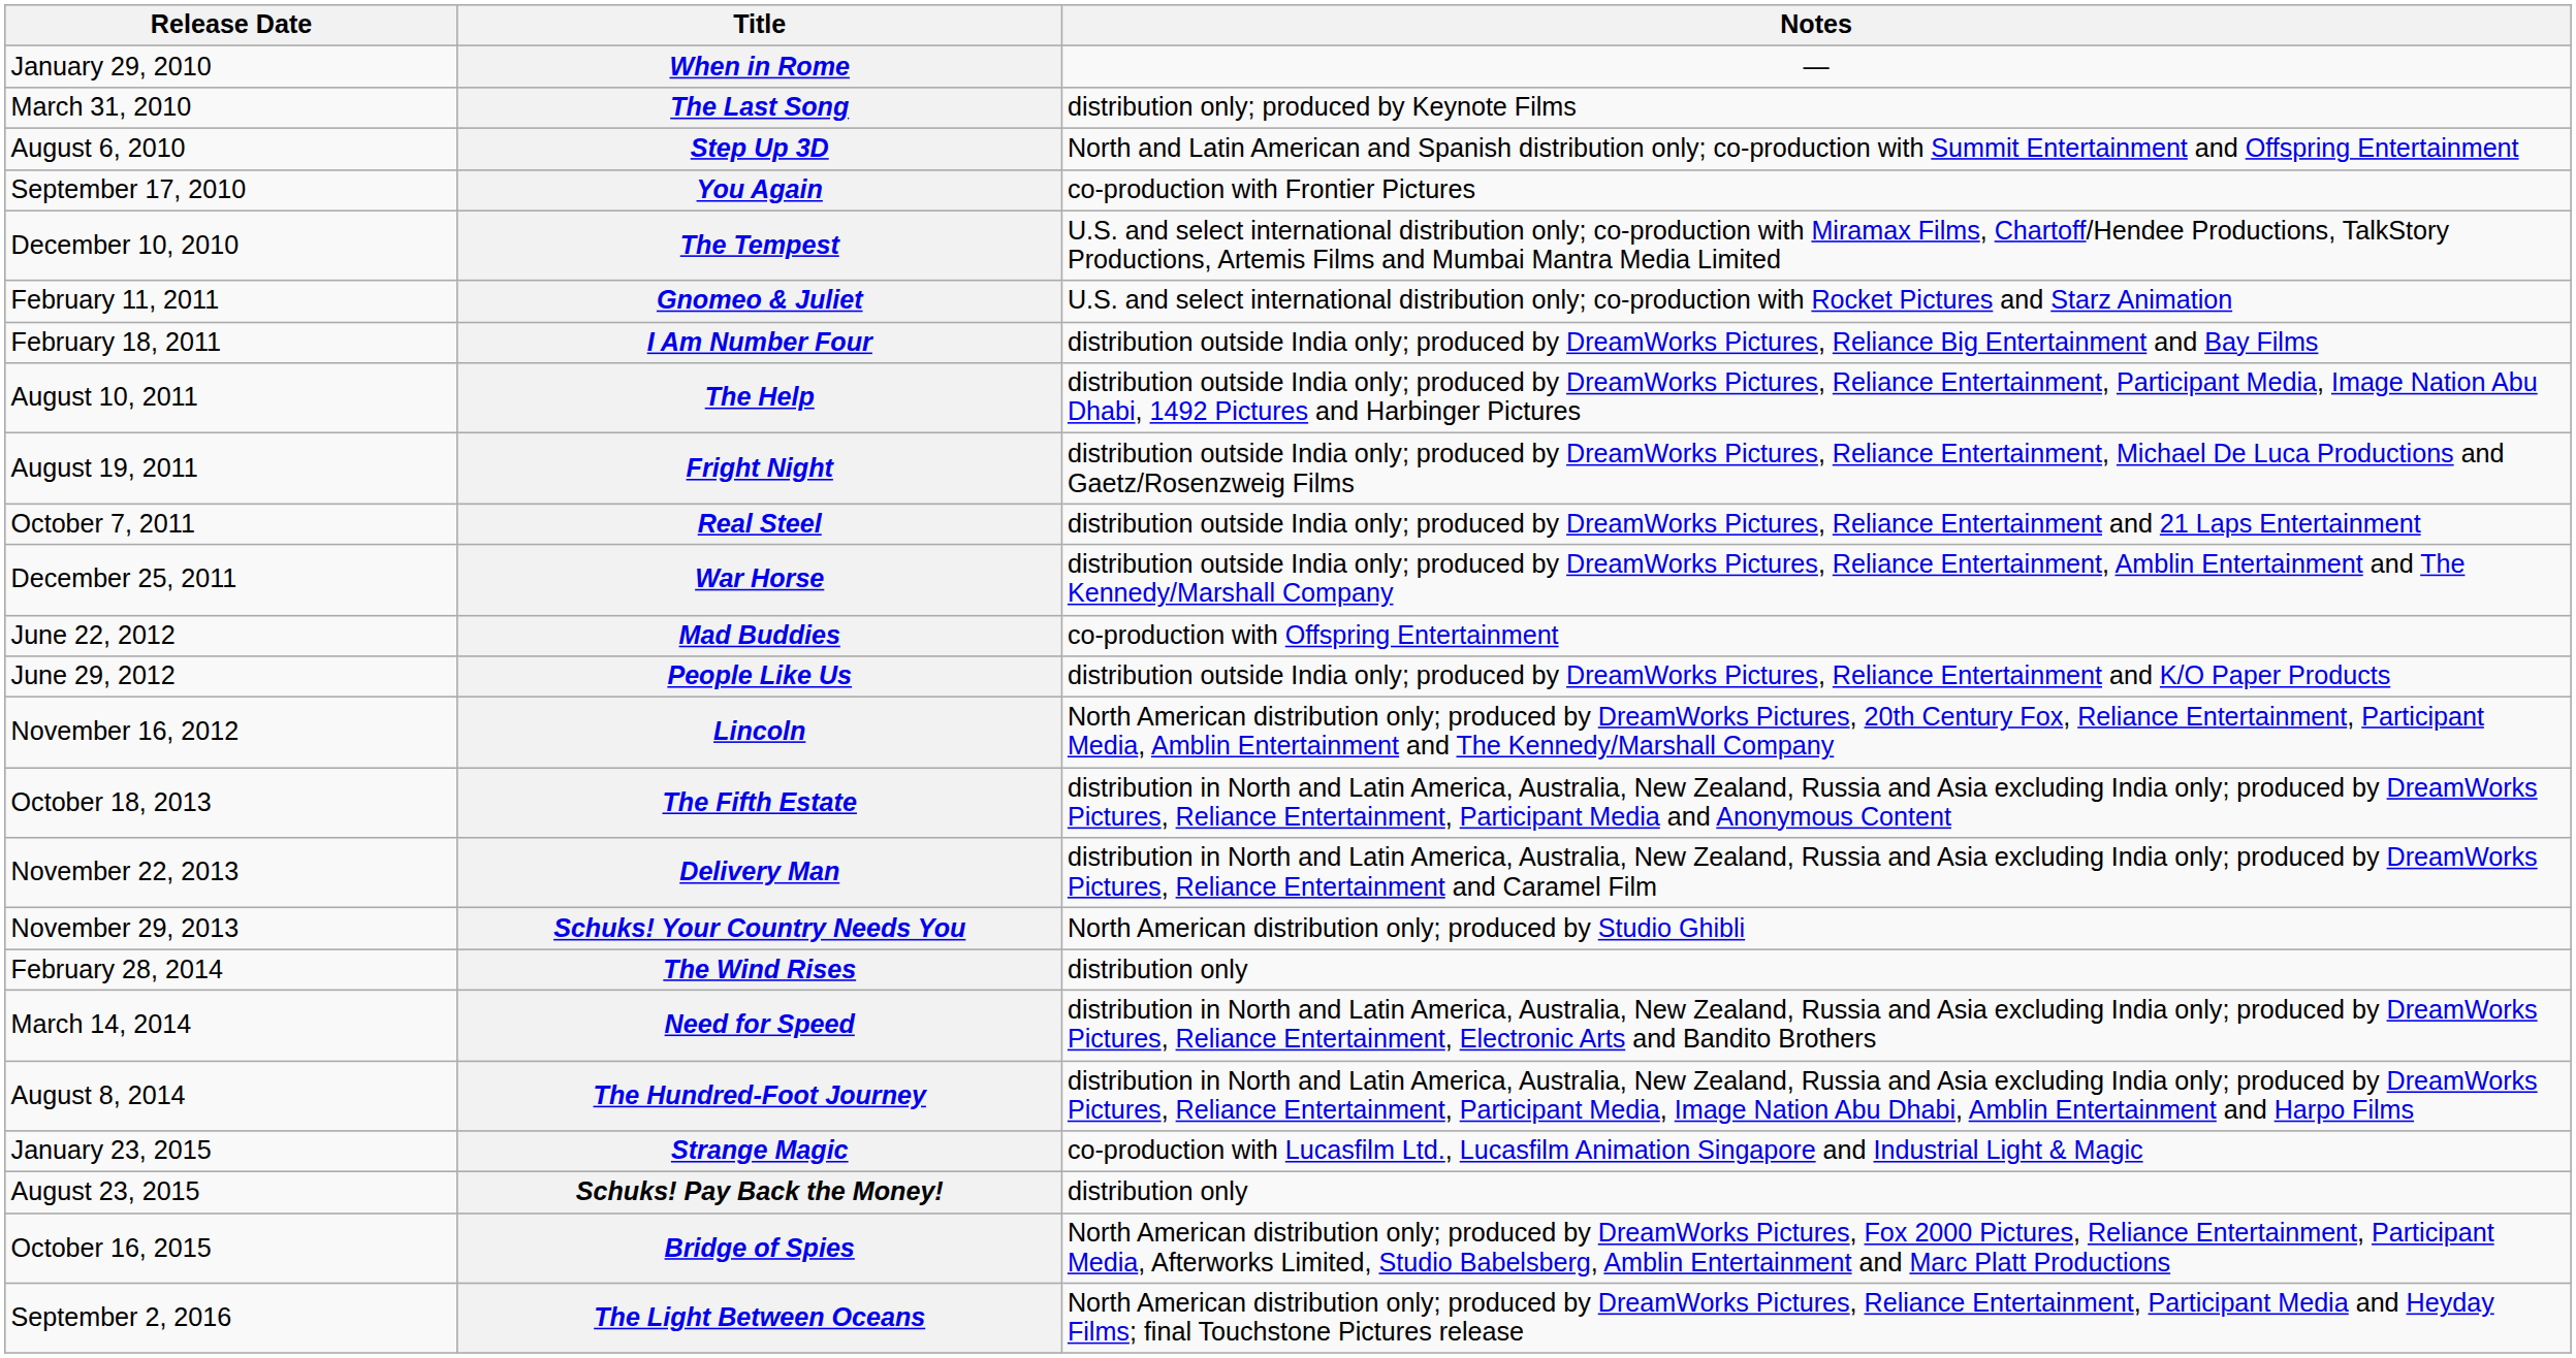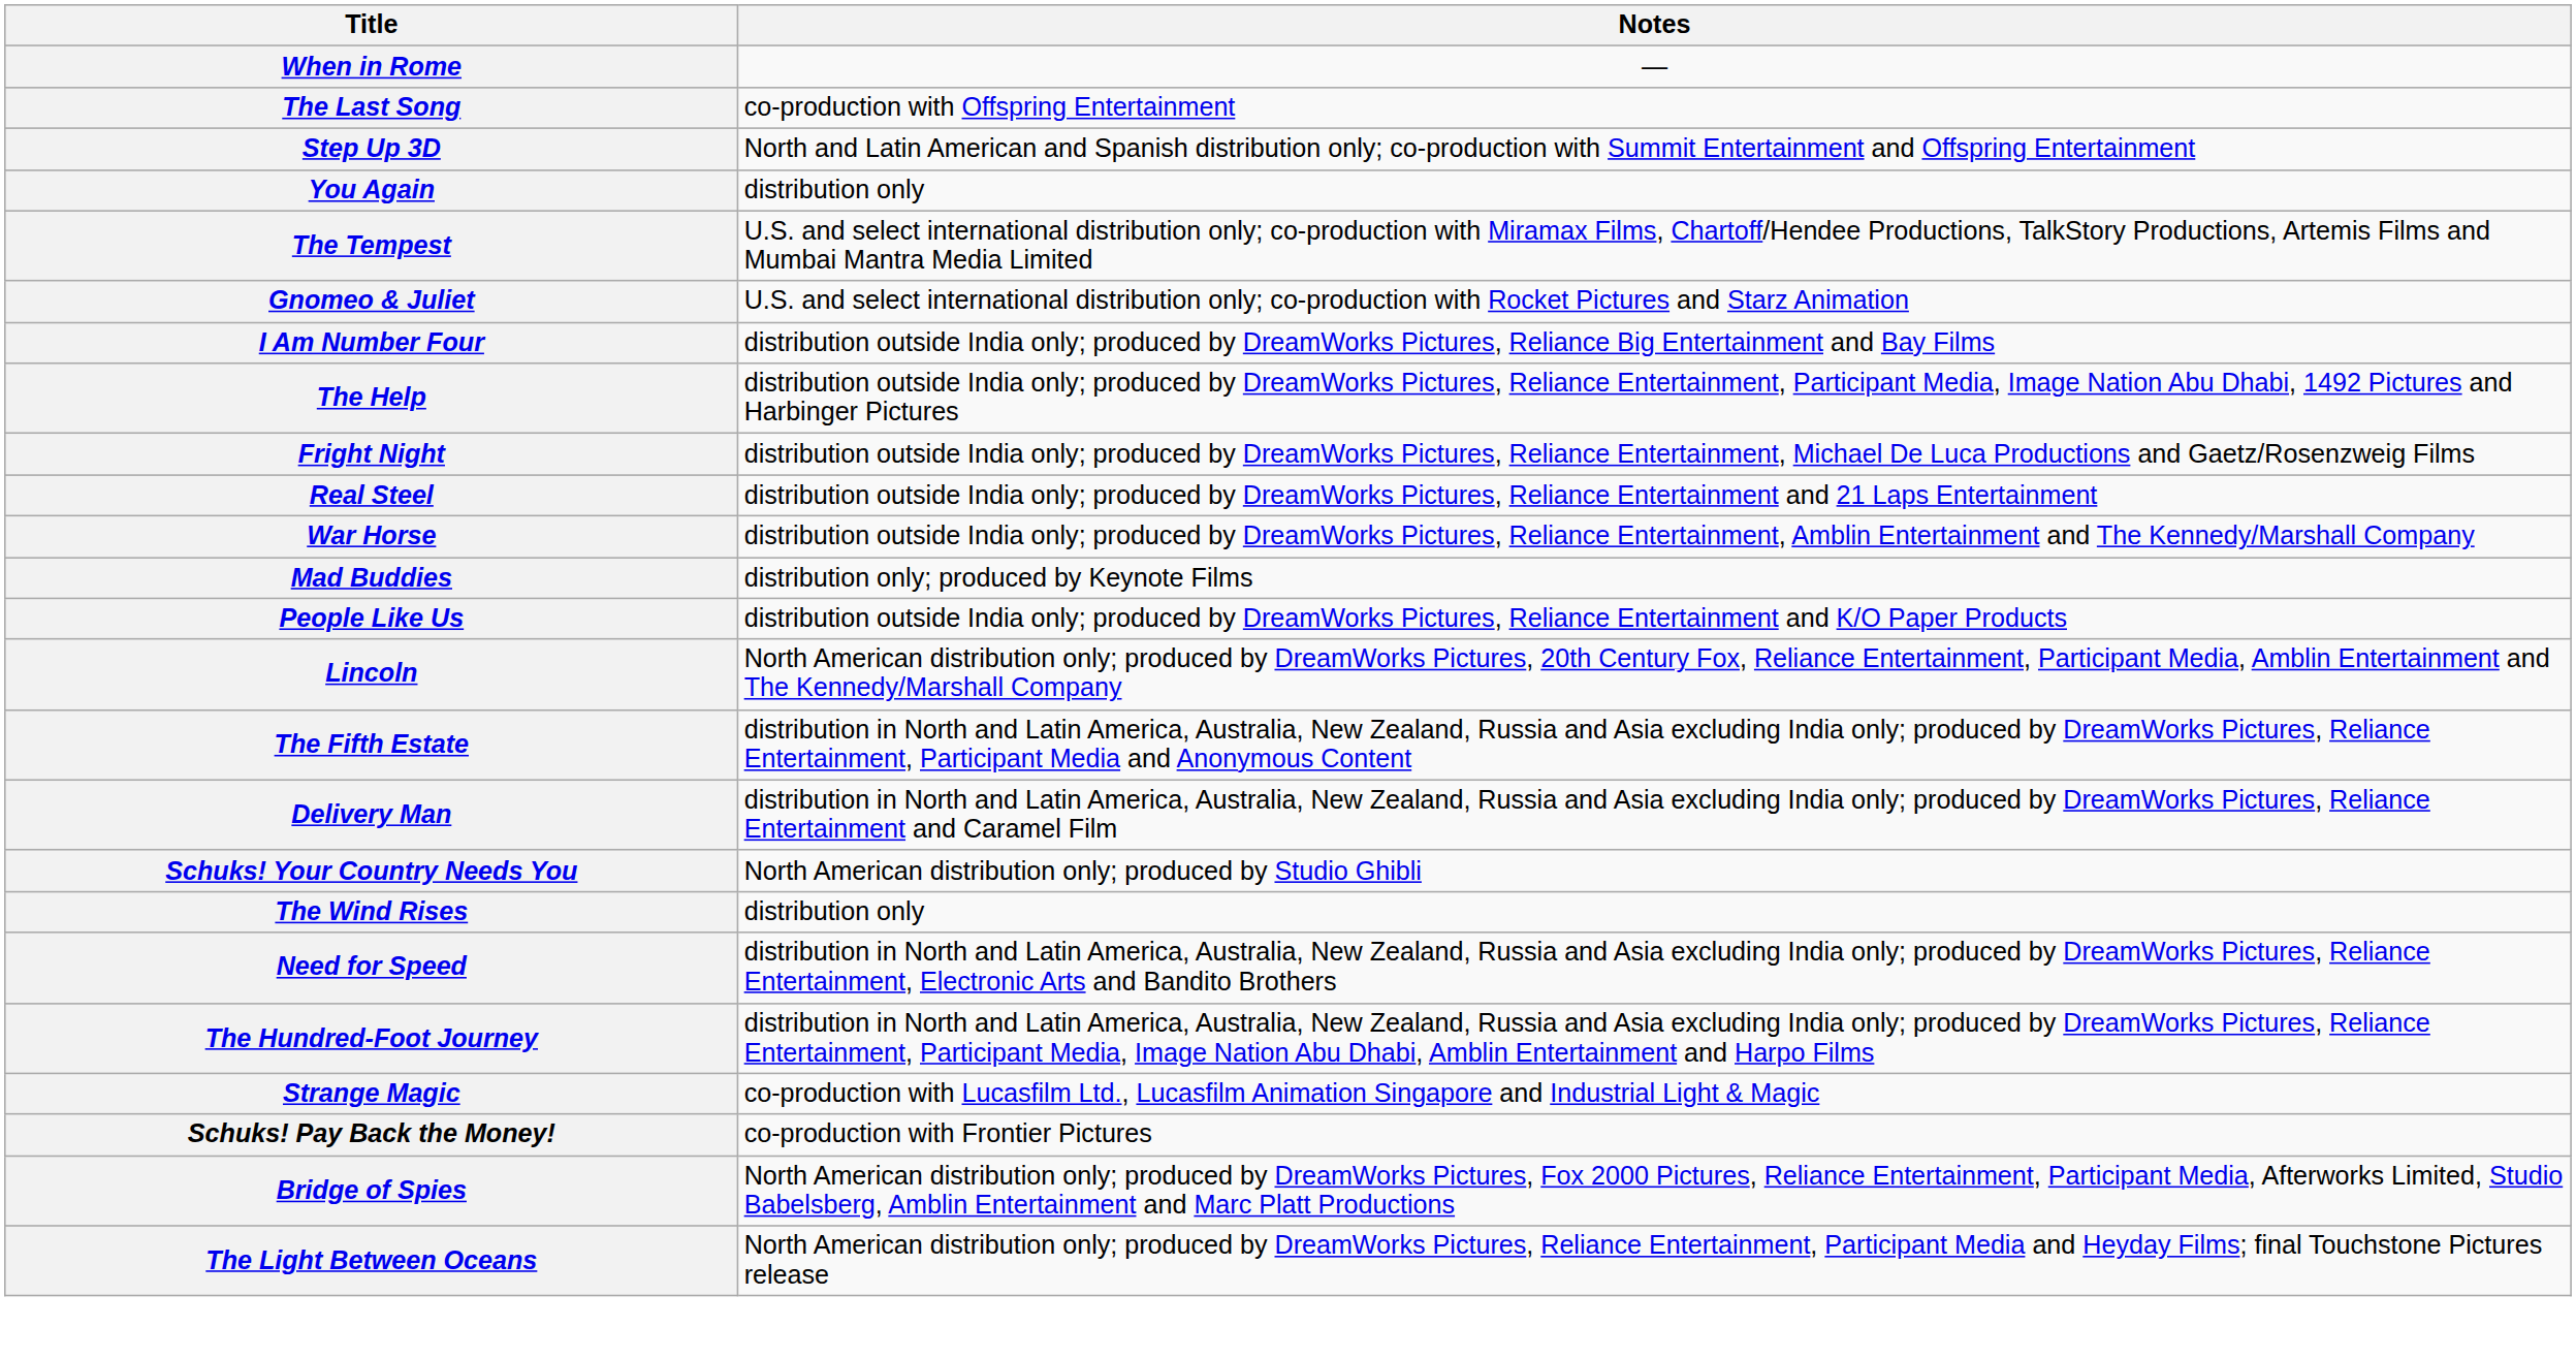 <table class="wikitable plainrowheaders sortable" width=100%>
 <tr>
-<th width=15%>Release Date</th>
 <th width=20%>Title</th>
 <th width=50%>Notes</th>
 </tr>
 <tr>
-<td>January 29, 2010</td>
 <th scope="row"><em><a href='#'>When in Rome</a></em></th>
 <td align="center">—</td>
 </tr>
 <tr>
-<td>March 31, 2010</td>
 <th scope="row"><em><a href='#'>The Last Song</a></em></th>
-<td>distribution only; produced by Keynote Films</td>
+<td>co-production with <a href='#'>Offspring Entertainment</a></td>
 </tr>
 <tr>
-<td>August 6, 2010</td>
 <th scope="row"><em><a href='#'>Step Up 3D</a></em></th>
 <td>North and Latin American and Spanish distribution only; co-production with <a href='#'>Summit Entertainment</a> and <a href='#'>Offspring Entertainment</a></td>
 </tr>
 <tr>
-<td>September 17, 2010</td>
 <th scope="row"><em><a href='#'>You Again</a></em></th>
-<td>co-production with Frontier Pictures</td>
+<td>distribution only</td>
 </tr>
 <tr>
-<td>December 10, 2010</td>
 <th scope="row"><em><a href='#'>The Tempest</a></em></th>
 <td>U.S. and select international distribution only; co-production with <a href='#'>Miramax Films</a>, <a href='#'>Chartoff</a>/Hendee Productions, TalkStory Productions, Artemis Films and Mumbai Mantra Media Limited</td>
 </tr>
 <tr>
-<td>February 11, 2011</td>
 <th scope="row"><em><a href='#'>Gnomeo & Juliet</a></em></th>
 <td>U.S. and select international distribution only; co-production with <a href='#'>Rocket Pictures</a> and <a href='#'>Starz Animation</a></td>
 </tr>
 <tr>
-<td>February 18, 2011</td>
 <th scope="row"><em><a href='#'>I Am Number Four</a></em></th>
 <td>distribution outside India only; produced by <a href='#'>DreamWorks Pictures</a>, <a href='#'>Reliance Big Entertainment</a> and <a href='#'>Bay Films</a></td>
 </tr>
 <tr>
-<td>August 10, 2011</td>
 <th scope="row"><em><a href='#'>The Help</a></em></th>
 <td>distribution outside India only; produced by <a href='#'>DreamWorks Pictures</a>, <a href='#'>Reliance Entertainment</a>, <a href='#'>Participant Media</a>, <a href='#'>Image Nation Abu Dhabi</a>, <a href='#'>1492 Pictures</a> and Harbinger Pictures</td>
 </tr>
 <tr>
-<td>August 19, 2011</td>
 <th scope="row"><em><a href='#'>Fright Night</a></em></th>
 <td>distribution outside India only; produced by <a href='#'>DreamWorks Pictures</a>, <a href='#'>Reliance Entertainment</a>, <a href='#'>Michael De Luca Productions</a> and Gaetz/Rosenzweig Films</td>
 </tr>
 <tr>
-<td>October 7, 2011</td>
 <th scope="row"><em><a href='#'>Real Steel</a></em></th>
 <td>distribution outside India only; produced by <a href='#'>DreamWorks Pictures</a>, <a href='#'>Reliance Entertainment</a> and <a href='#'>21 Laps Entertainment</a></td>
 </tr>
 <tr>
-<td>December 25, 2011</td>
 <th scope="row"><em><a href='#'>War Horse</a></em></th>
 <td>distribution outside India only; produced by <a href='#'>DreamWorks Pictures</a>, <a href='#'>Reliance Entertainment</a>, <a href='#'>Amblin Entertainment</a> and <a href='#'>The Kennedy/Marshall Company</a></td>
 </tr>
 <tr>
-<td>June 22, 2012</td>
 <th scope="row"><em><a href='#'>Mad Buddies</a></em></th>
-<td>co-production with <a href='#'>Offspring Entertainment</a></td>
+<td>distribution only; produced by Keynote Films</td>
 </tr>
 <tr>
-<td>June 29, 2012</td>
 <th scope="row"><em><a href='#'>People Like Us</a></em></th>
 <td>distribution outside India only; produced by <a href='#'>DreamWorks Pictures</a>, <a href='#'>Reliance Entertainment</a> and <a href='#'>K/O Paper Products</a></td>
 </tr>
 <tr>
-<td>November 16, 2012</td>
 <th scope="row"><em><a href='#'>Lincoln</a></em></th>
 <td>North American distribution only; produced by <a href='#'>DreamWorks Pictures</a>, <a href='#'>20th Century Fox</a>, <a href='#'>Reliance Entertainment</a>, <a href='#'>Participant Media</a>, <a href='#'>Amblin Entertainment</a> and <a href='#'>The Kennedy/Marshall Company</a></td>
 </tr>
 <tr>
-<td>October 18, 2013</td>
 <th scope="row"><em><a href='#'>The Fifth Estate</a></em></th>
 <td>distribution in North and Latin America, Australia, New Zealand, Russia and Asia excluding India only; produced by <a href='#'>DreamWorks Pictures</a>, <a href='#'>Reliance Entertainment</a>, <a href='#'>Participant Media</a> and <a href='#'>Anonymous Content</a></td>
 </tr>
 <tr>
-<td>November 22, 2013</td>
 <th scope="row"><em><a href='#'>Delivery Man</a></em></th>
 <td>distribution in North and Latin America, Australia, New Zealand, Russia and Asia excluding India only; produced by <a href='#'>DreamWorks Pictures</a>, <a href='#'>Reliance Entertainment</a> and Caramel Film</td>
 </tr>
 <tr>
-<td>November 29, 2013</td>
 <th scope="row"><em><a href='#'>Schuks! Your Country Needs You</a></em></th>
 <td>North American distribution only; produced by <a href='#'>Studio Ghibli</a></td>
 </tr>
 <tr>
-<td>February 28, 2014</td>
 <th scope="row"><em><a href='#'>The Wind Rises</a></em></th>
 <td>distribution only</td>
 </tr>
 <tr>
-<td>March 14, 2014</td>
 <th scope="row"><em><a href='#'>Need for Speed</a></em></th>
 <td>distribution in North and Latin America, Australia, New Zealand, Russia and Asia excluding India only; produced by <a href='#'>DreamWorks Pictures</a>, <a href='#'>Reliance Entertainment</a>, <a href='#'>Electronic Arts</a> and Bandito Brothers</td>
 </tr>
 <tr>
-<td>August 8, 2014</td>
 <th scope="row"><em><a href='#'>The Hundred-Foot Journey</a></em></th>
 <td>distribution in North and Latin America, Australia, New Zealand, Russia and Asia excluding India only; produced by <a href='#'>DreamWorks Pictures</a>, <a href='#'>Reliance Entertainment</a>, <a href='#'>Participant Media</a>, <a href='#'>Image Nation Abu Dhabi</a>, <a href='#'>Amblin Entertainment</a> and <a href='#'>Harpo Films</a></td>
 </tr>
 <tr>
-<td>January 23, 2015</td>
 <th scope="row"><em><a href='#'>Strange Magic</a></em></th>
 <td>co-production with <a href='#'>Lucasfilm Ltd.</a>, <a href='#'>Lucasfilm Animation Singapore</a> and <a href='#'>Industrial Light & Magic</a></td>
 </tr>
 <tr>
-<td>August 23, 2015</td>
 <th scope="row"><em>Schuks! Pay Back the Money!</em></th>
-<td>distribution only</td>
+<td>co-production with Frontier Pictures</td>
 </tr>
 <tr>
-<td>October 16, 2015</td>
 <th scope="row"><em><a href='#'>Bridge of Spies</a></em></th>
 <td>North American distribution only; produced by <a href='#'>DreamWorks Pictures</a>, <a href='#'>Fox 2000 Pictures</a>, <a href='#'>Reliance Entertainment</a>, <a href='#'>Participant Media</a>, Afterworks Limited, <a href='#'>Studio Babelsberg</a>, <a href='#'>Amblin Entertainment</a> and <a href='#'>Marc Platt Productions</a></td>
 </tr>
 <tr>
-<td>September 2, 2016</td>
 <th scope="row"><em><a href='#'>The Light Between Oceans</a></em></th>
 <td>North American distribution only; produced by <a href='#'>DreamWorks Pictures</a>, <a href='#'>Reliance Entertainment</a>, <a href='#'>Participant Media</a> and <a href='#'>Heyday Films</a>; final Touchstone Pictures release</td>
 </tr>
 </table>
